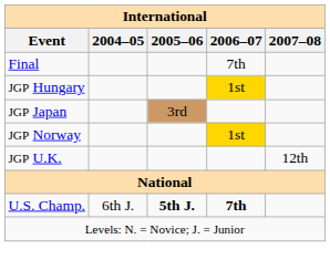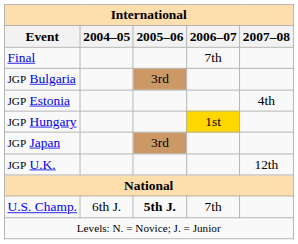 <table class="wikitable" style="text-align:center">
 <tr>
 <th colspan="5" style="background-color: #ffdead; " align="center"><strong>International</strong></th>
 </tr>
 <tr>
 <th>Event</th>
 <th>2004–05</th>
 <th>2005–06</th>
 <th>2006–07</th>
 <th>2007–08</th>
 </tr>
 <tr>
 <td align=left> <a href='#'>Final</a></td>
 <td></td>
 <td></td>
 <td>7th</td>
 <td></td>
 </tr>
 <tr>
+<td align=left><small>JGP</small> <a href='#'>Bulgaria</a></td>
+<td></td>
+<td bgcolor=cc9966>3rd</td>
+<td></td>
+<td></td>
+</tr>
+<tr>
+<td align=left><small>JGP</small> <a href='#'>Estonia</a></td>
+<td></td>
+<td></td>
+<td></td>
+<td>4th</td>
+</tr>
+<tr>
 <td align=left><small>JGP</small> <a href='#'>Hungary</a></td>
 <td></td>
 <td></td>
 <td bgcolor=gold>1st</td>
 <td></td>
 </tr>
 <tr>
 <td align=left><small>JGP</small> <a href='#'>Japan</a></td>
 <td></td>
 <td bgcolor=cc9966>3rd</td>
 <td></td>
-<td></td>
-</tr>
-<tr>
-<td align=left><small>JGP</small> <a href='#'>Norway</a></td>
-<td></td>
-<td></td>
-<td bgcolor=gold>1st</td>
 <td></td>
 </tr>
 <tr>
 <td align=left><small>JGP</small> <a href='#'>U.K.</a></td>
 <td></td>
 <td></td>
 <td></td>
 <td>12th</td>
 </tr>
 <tr>
 <th colspan="5" style="background-color: #ffdead; " align="center"><strong>National</strong></th>
 </tr>
 <tr>
 <td align=left><a href='#'>U.S. Champ.</a></td>
 <td>6th J.</td>
 <td><strong>5th J.</strong></td>
-<td><strong>7th</strong></td>
+<td>7th</td>
 <td></td>
 </tr>
 <tr>
 <td colspan="5" align="center"><small> Levels: N. = Novice; J. = Junior </small></td>
 </tr>
 </table>
